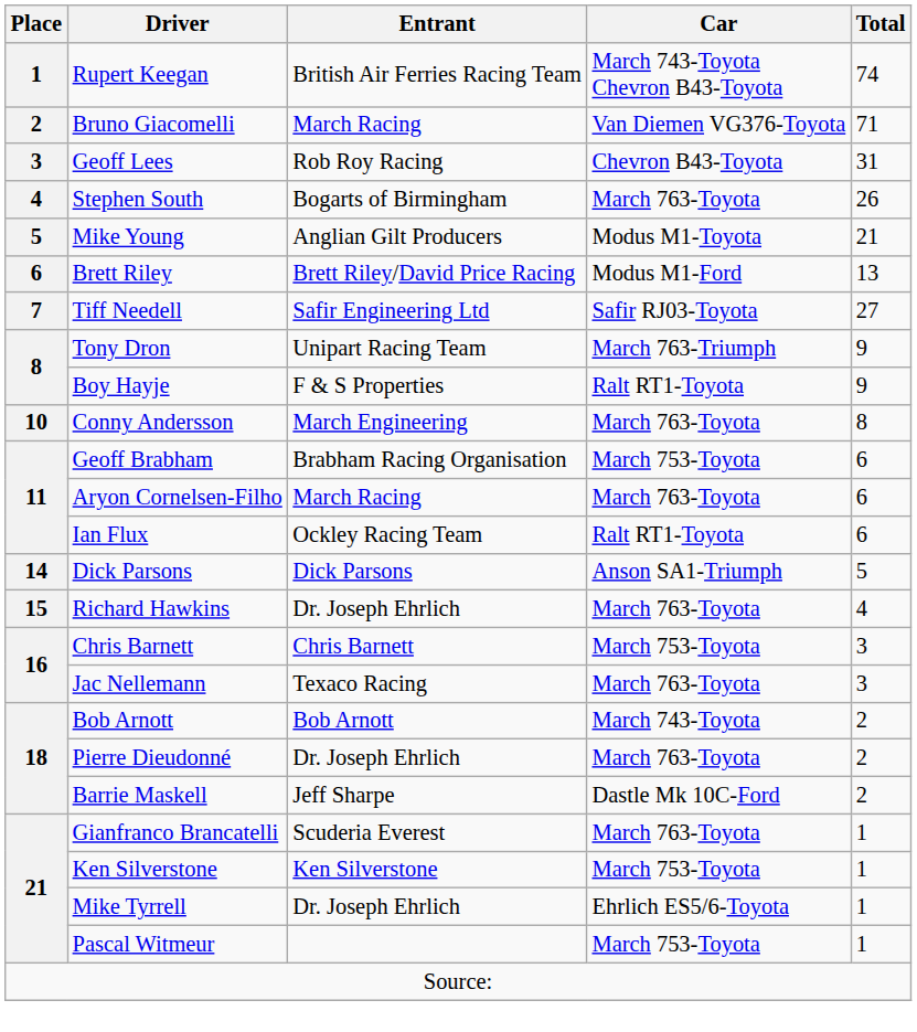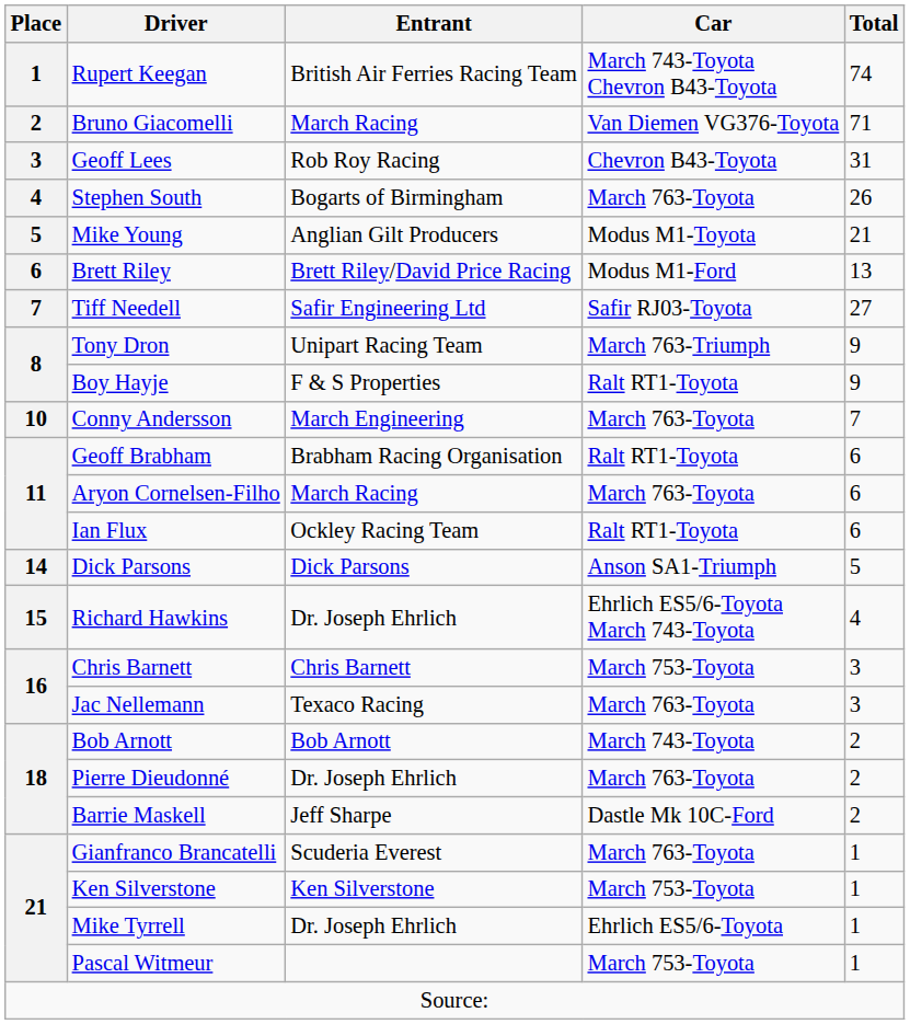 <table class="wikitable" style="font-size: 90%;">
 <tr>
 <th>Place</th>
 <th>Driver</th>
 <th>Entrant</th>
 <th>Car</th>
 <th>Total</th>
 </tr>
 <tr>
 <th>1</th>
 <td> <a href='#'>Rupert Keegan</a></td>
 <td>British Air Ferries Racing Team</td>
 <td><a href='#'>March</a> 743-<a href='#'>Toyota</a><br><a href='#'>Chevron</a> B43-<a href='#'>Toyota</a></td>
 <td>74</td>
 </tr>
 <tr>
 <th>2</th>
 <td> <a href='#'>Bruno Giacomelli</a></td>
 <td><a href='#'>March Racing</a></td>
 <td><a href='#'>Van Diemen</a> VG376-<a href='#'>Toyota</a></td>
 <td>71</td>
 </tr>
 <tr>
 <th>3</th>
 <td> <a href='#'>Geoff Lees</a></td>
 <td>Rob Roy Racing</td>
 <td><a href='#'>Chevron</a> B43-<a href='#'>Toyota</a></td>
 <td>31</td>
 </tr>
 <tr>
 <th>4</th>
 <td> <a href='#'>Stephen South</a></td>
 <td>Bogarts of Birmingham</td>
 <td><a href='#'>March</a> 763-<a href='#'>Toyota</a></td>
 <td>26</td>
 </tr>
 <tr>
 <th>5</th>
 <td> <a href='#'>Mike Young</a></td>
 <td>Anglian Gilt Producers</td>
 <td>Modus M1-<a href='#'>Toyota</a></td>
 <td>21</td>
 </tr>
 <tr>
 <th>6</th>
 <td> <a href='#'>Brett Riley</a></td>
 <td><a href='#'>Brett Riley</a>/<a href='#'>David Price Racing</a></td>
 <td>Modus M1-<a href='#'>Ford</a></td>
 <td>13</td>
 </tr>
 <tr>
 <th>7</th>
 <td> <a href='#'>Tiff Needell</a></td>
 <td><a href='#'>Safir Engineering Ltd</a></td>
 <td><a href='#'>Safir</a> RJ03-<a href='#'>Toyota</a></td>
 <td>27</td>
 </tr>
 <tr>
 <th rowspan=2>8</th>
 <td> <a href='#'>Tony Dron</a></td>
 <td>Unipart Racing Team</td>
 <td><a href='#'>March</a> 763-<a href='#'>Triumph</a></td>
 <td>9</td>
 </tr>
 <tr>
 <td> <a href='#'>Boy Hayje</a></td>
 <td>F & S Properties</td>
 <td><a href='#'>Ralt</a> RT1-<a href='#'>Toyota</a></td>
 <td>9</td>
 </tr>
 <tr>
 <th>10</th>
 <td> <a href='#'>Conny Andersson</a></td>
 <td><a href='#'>March Engineering</a></td>
 <td><a href='#'>March</a> 763-<a href='#'>Toyota</a></td>
-<td>8</td>
+<td>7</td>
 </tr>
 <tr>
 <th rowspan=3>11</th>
 <td> <a href='#'>Geoff Brabham</a></td>
 <td>Brabham Racing Organisation</td>
-<td><a href='#'>March</a> 753-<a href='#'>Toyota</a></td>
+<td><a href='#'>Ralt</a> RT1-<a href='#'>Toyota</a></td>
 <td>6</td>
 </tr>
 <tr>
 <td> <a href='#'>Aryon Cornelsen-Filho</a></td>
 <td><a href='#'>March Racing</a></td>
 <td><a href='#'>March</a> 763-<a href='#'>Toyota</a></td>
 <td>6</td>
 </tr>
 <tr>
 <td> <a href='#'>Ian Flux</a></td>
 <td>Ockley Racing Team</td>
 <td><a href='#'>Ralt</a> RT1-<a href='#'>Toyota</a></td>
 <td>6</td>
 </tr>
 <tr>
 <th>14</th>
 <td> <a href='#'>Dick Parsons</a></td>
 <td><a href='#'>Dick Parsons</a></td>
 <td><a href='#'>Anson</a> SA1-<a href='#'>Triumph</a></td>
 <td>5</td>
 </tr>
 <tr>
 <th>15</th>
 <td> <a href='#'>Richard Hawkins</a></td>
 <td>Dr. Joseph Ehrlich</td>
-<td><a href='#'>March</a> 763-<a href='#'>Toyota</a></td>
+<td>Ehrlich ES5/6-<a href='#'>Toyota</a><br><a href='#'>March</a> 743-<a href='#'>Toyota</a></td>
 <td>4</td>
 </tr>
 <tr>
 <th rowspan=2>16</th>
 <td> <a href='#'>Chris Barnett</a></td>
 <td><a href='#'>Chris Barnett</a></td>
 <td><a href='#'>March</a> 753-<a href='#'>Toyota</a></td>
 <td>3</td>
 </tr>
 <tr>
 <td> <a href='#'>Jac Nellemann</a></td>
 <td>Texaco Racing</td>
 <td><a href='#'>March</a> 763-<a href='#'>Toyota</a></td>
 <td>3</td>
 </tr>
 <tr>
 <th rowspan=3>18</th>
 <td> <a href='#'>Bob Arnott</a></td>
 <td><a href='#'>Bob Arnott</a></td>
 <td><a href='#'>March</a> 743-<a href='#'>Toyota</a></td>
 <td>2</td>
 </tr>
 <tr>
 <td> <a href='#'>Pierre Dieudonné</a></td>
 <td>Dr. Joseph Ehrlich</td>
 <td><a href='#'>March</a> 763-<a href='#'>Toyota</a></td>
 <td>2</td>
 </tr>
 <tr>
 <td> <a href='#'>Barrie Maskell</a></td>
 <td>Jeff Sharpe</td>
 <td>Dastle Mk 10C-<a href='#'>Ford</a></td>
 <td>2</td>
 </tr>
 <tr>
 <th rowspan=4>21</th>
 <td> <a href='#'>Gianfranco Brancatelli</a></td>
 <td>Scuderia Everest</td>
 <td><a href='#'>March</a> 763-<a href='#'>Toyota</a></td>
 <td>1</td>
 </tr>
 <tr>
 <td> <a href='#'>Ken Silverstone</a></td>
 <td><a href='#'>Ken Silverstone</a></td>
 <td><a href='#'>March</a> 753-<a href='#'>Toyota</a></td>
 <td>1</td>
 </tr>
 <tr>
 <td> <a href='#'>Mike Tyrrell</a></td>
 <td>Dr. Joseph Ehrlich</td>
 <td>Ehrlich ES5/6-<a href='#'>Toyota</a></td>
 <td>1</td>
 </tr>
 <tr>
 <td> <a href='#'>Pascal Witmeur</a></td>
 <td></td>
 <td><a href='#'>March</a> 753-<a href='#'>Toyota</a></td>
 <td>1</td>
 </tr>
 <tr>
 <td colspan=5 align=center>Source:</td>
 </tr>
 <tr>
 </tr>
 </table>
